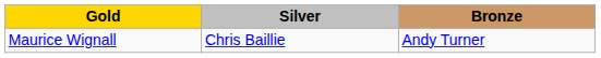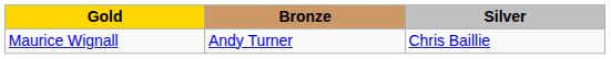 <table class="wikitable" style="text-align:left">
 <tr align="center">
 <td width=200 bgcolor=gold><strong>Gold</strong></td>
+<td width=200 bgcolor=CC9966><strong>Bronze</strong></td>
 <td width=200 bgcolor=silver><strong>Silver</strong></td>
-<td width=200 bgcolor=CC9966><strong>Bronze</strong></td>
 </tr>
 <tr>
 <td><a href='#'>Maurice Wignall</a><br><em></em></td>
+<td><a href='#'>Andy Turner</a><br><em></em></td>
 <td><a href='#'>Chris Baillie</a><br><em></em></td>
-<td><a href='#'>Andy Turner</a><br><em></em></td>
 </tr>
 </table>
